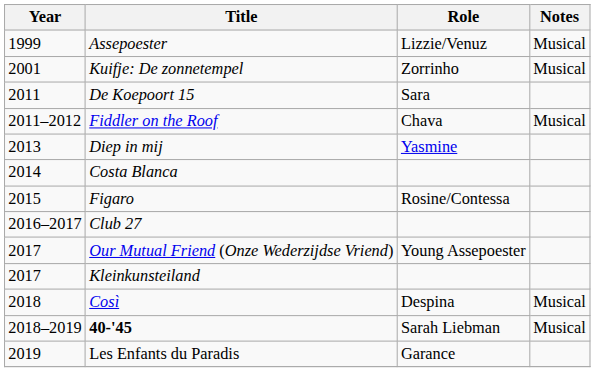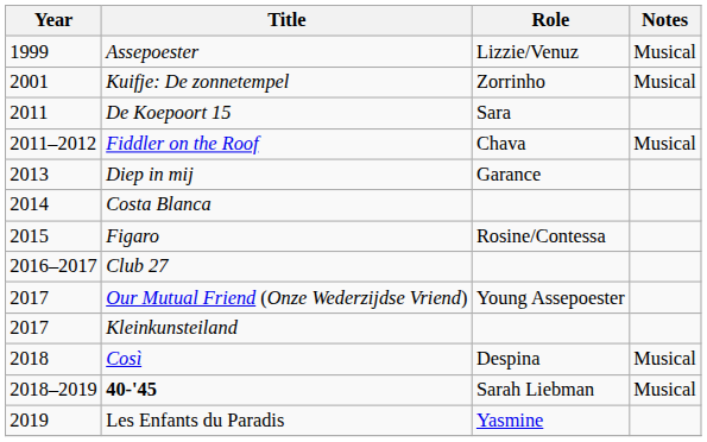 <table class="wikitable sortable">
 <tr>
 <th>Year</th>
 <th>Title</th>
 <th>Role</th>
 <th class="unsortable">Notes</th>
 </tr>
 <tr>
 <td>1999</td>
 <td><em>Assepoester</em></td>
 <td>Lizzie/Venuz</td>
 <td>Musical</td>
 </tr>
 <tr>
 <td>2001</td>
 <td><em>Kuifje: De zonnetempel</em></td>
 <td>Zorrinho</td>
 <td>Musical</td>
 </tr>
 <tr>
 <td>2011</td>
 <td><em>De Koepoort 15</em></td>
 <td>Sara</td>
 <td></td>
 </tr>
 <tr>
 <td>2011–2012</td>
 <td><em><a href='#'>Fiddler on the Roof</a></em></td>
 <td>Chava</td>
 <td>Musical</td>
 </tr>
 <tr>
 <td>2013</td>
 <td><em>Diep in mij</em></td>
-<td><a href='#'>Yasmine</a></td>
+<td>Garance</td>
 <td></td>
 </tr>
 <tr>
 <td>2014</td>
 <td><em>Costa Blanca</em></td>
 <td></td>
 <td></td>
 </tr>
 <tr>
 <td>2015</td>
 <td><em>Figaro</em></td>
 <td>Rosine/Contessa</td>
 <td></td>
 </tr>
 <tr>
 <td>2016–2017</td>
 <td><em>Club 27</em></td>
 <td></td>
 <td></td>
 </tr>
 <tr>
 <td>2017</td>
 <td><em><a href='#'>Our Mutual Friend</a></em> (<em>Onze Wederzijdse Vriend</em>)</td>
 <td>Young Assepoester</td>
 <td></td>
 </tr>
 <tr>
 <td>2017</td>
 <td><em>Kleinkunsteiland</em></td>
 <td></td>
 <td></td>
 </tr>
 <tr>
 <td>2018</td>
 <td><em><a href='#'>Così</a></em></td>
 <td>Despina</td>
 <td>Musical</td>
 </tr>
 <tr>
 <td>2018–2019</td>
 <td><strong>40-'45<em></td>
 <td>Sarah Liebman</td>
 <td>Musical</td>
 </tr>
 <tr>
 <td>2019</td>
 <td></em>Les Enfants du Paradis<em></td>
-<td>Garance</td>
+<td><a href='#'>Yasmine</a></td>
 <td></td>
 </tr>
 <tr>
 </tr>
 </table>
